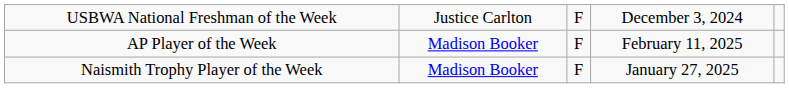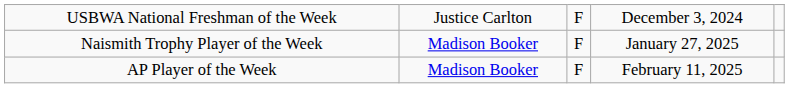 <table class="wikitable" style="width: 60%;text-align: center;">
 <tr align="center">
 <td rowspan="1">USBWA National Freshman of the Week</td>
 <td>Justice Carlton</td>
 <td>F</td>
 <td>December 3, 2024</td>
 <td></td>
 </tr>
 <tr align="center">
+<td rowspan="1">Naismith Trophy Player of the Week</td>
+<td><a href='#'>Madison Booker</a></td>
+<td>F</td>
+<td>January 27, 2025</td>
+<td></td>
+</tr>
+<tr align="center">
 <td rowspan="1">AP Player of the Week</td>
 <td><a href='#'>Madison Booker</a></td>
 <td>F</td>
 <td>February 11, 2025</td>
 <td></td>
 </tr>
-<tr align="center">
-<td rowspan="1">Naismith Trophy Player of the Week</td>
-<td><a href='#'>Madison Booker</a></td>
-<td>F</td>
-<td>January 27, 2025</td>
-<td></td>
-</tr>
 </table>
